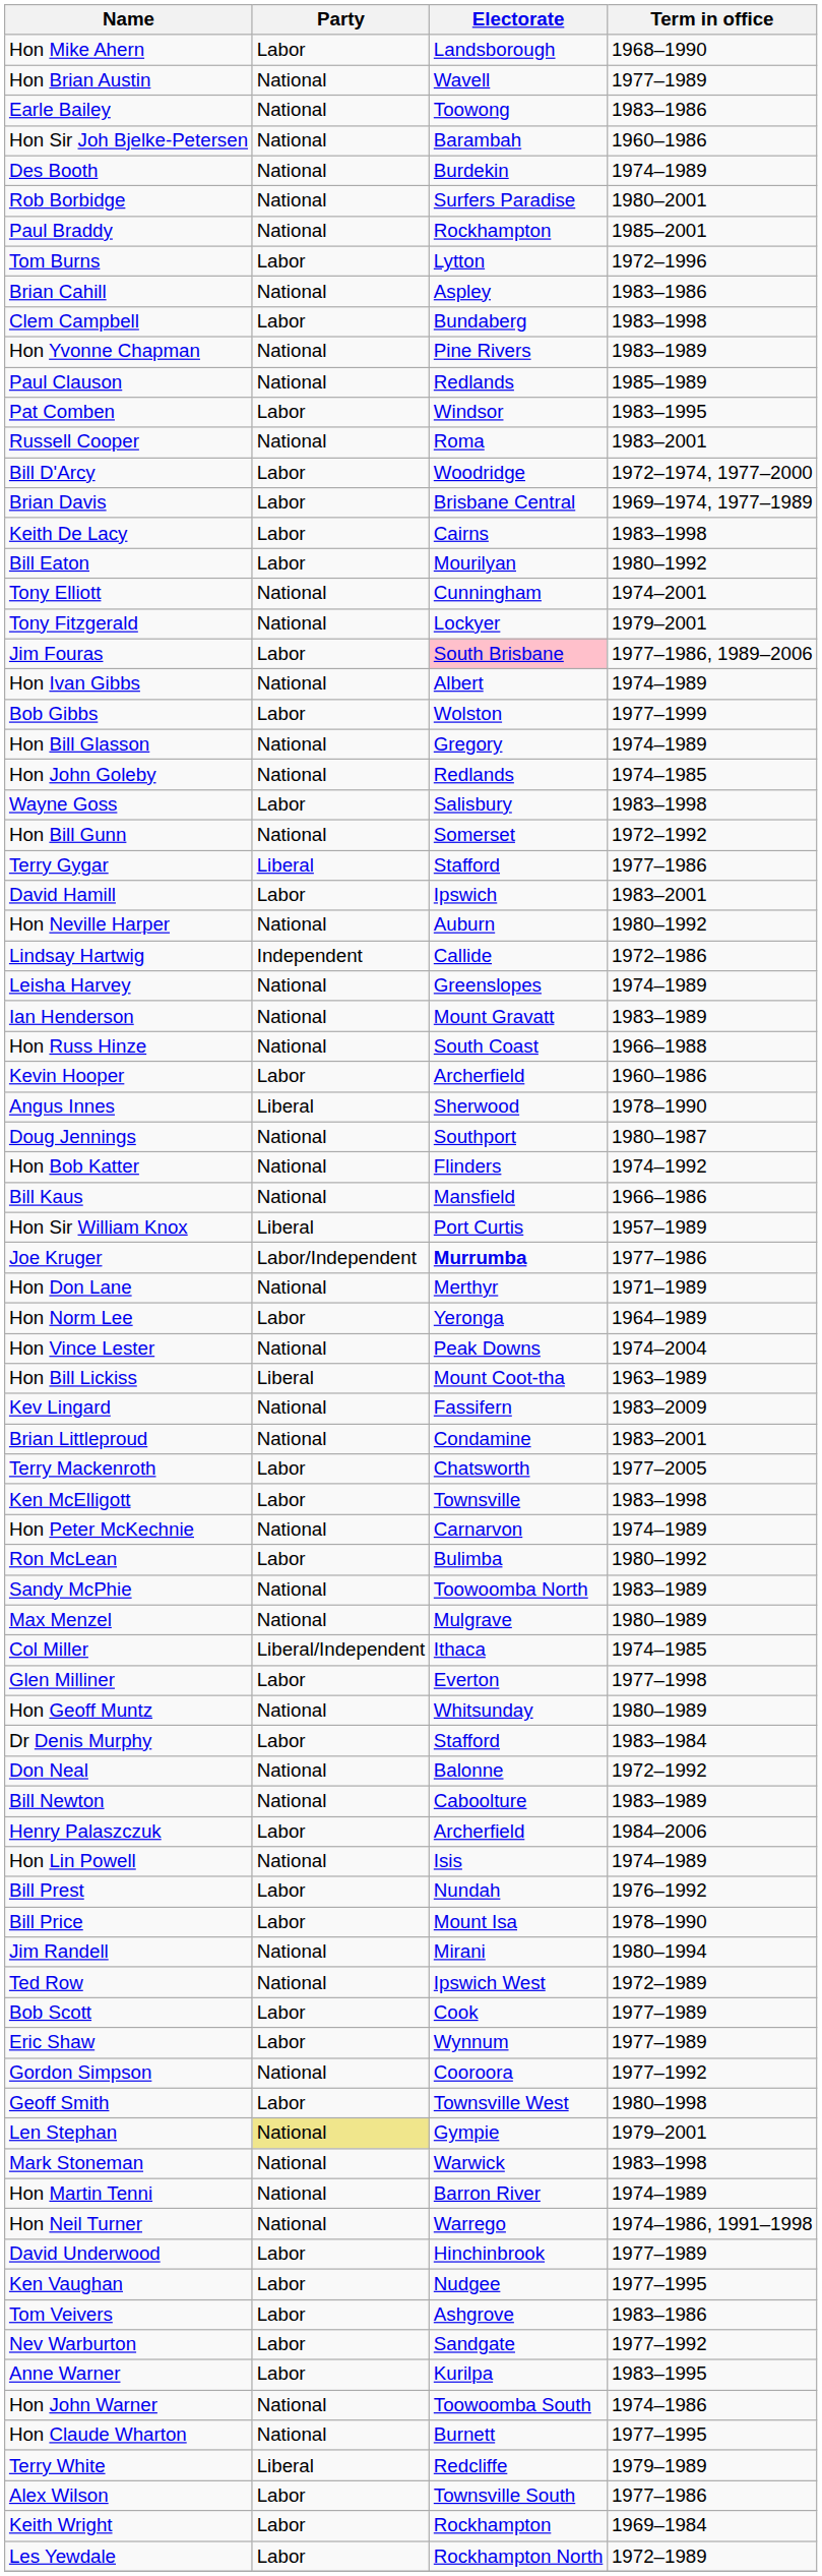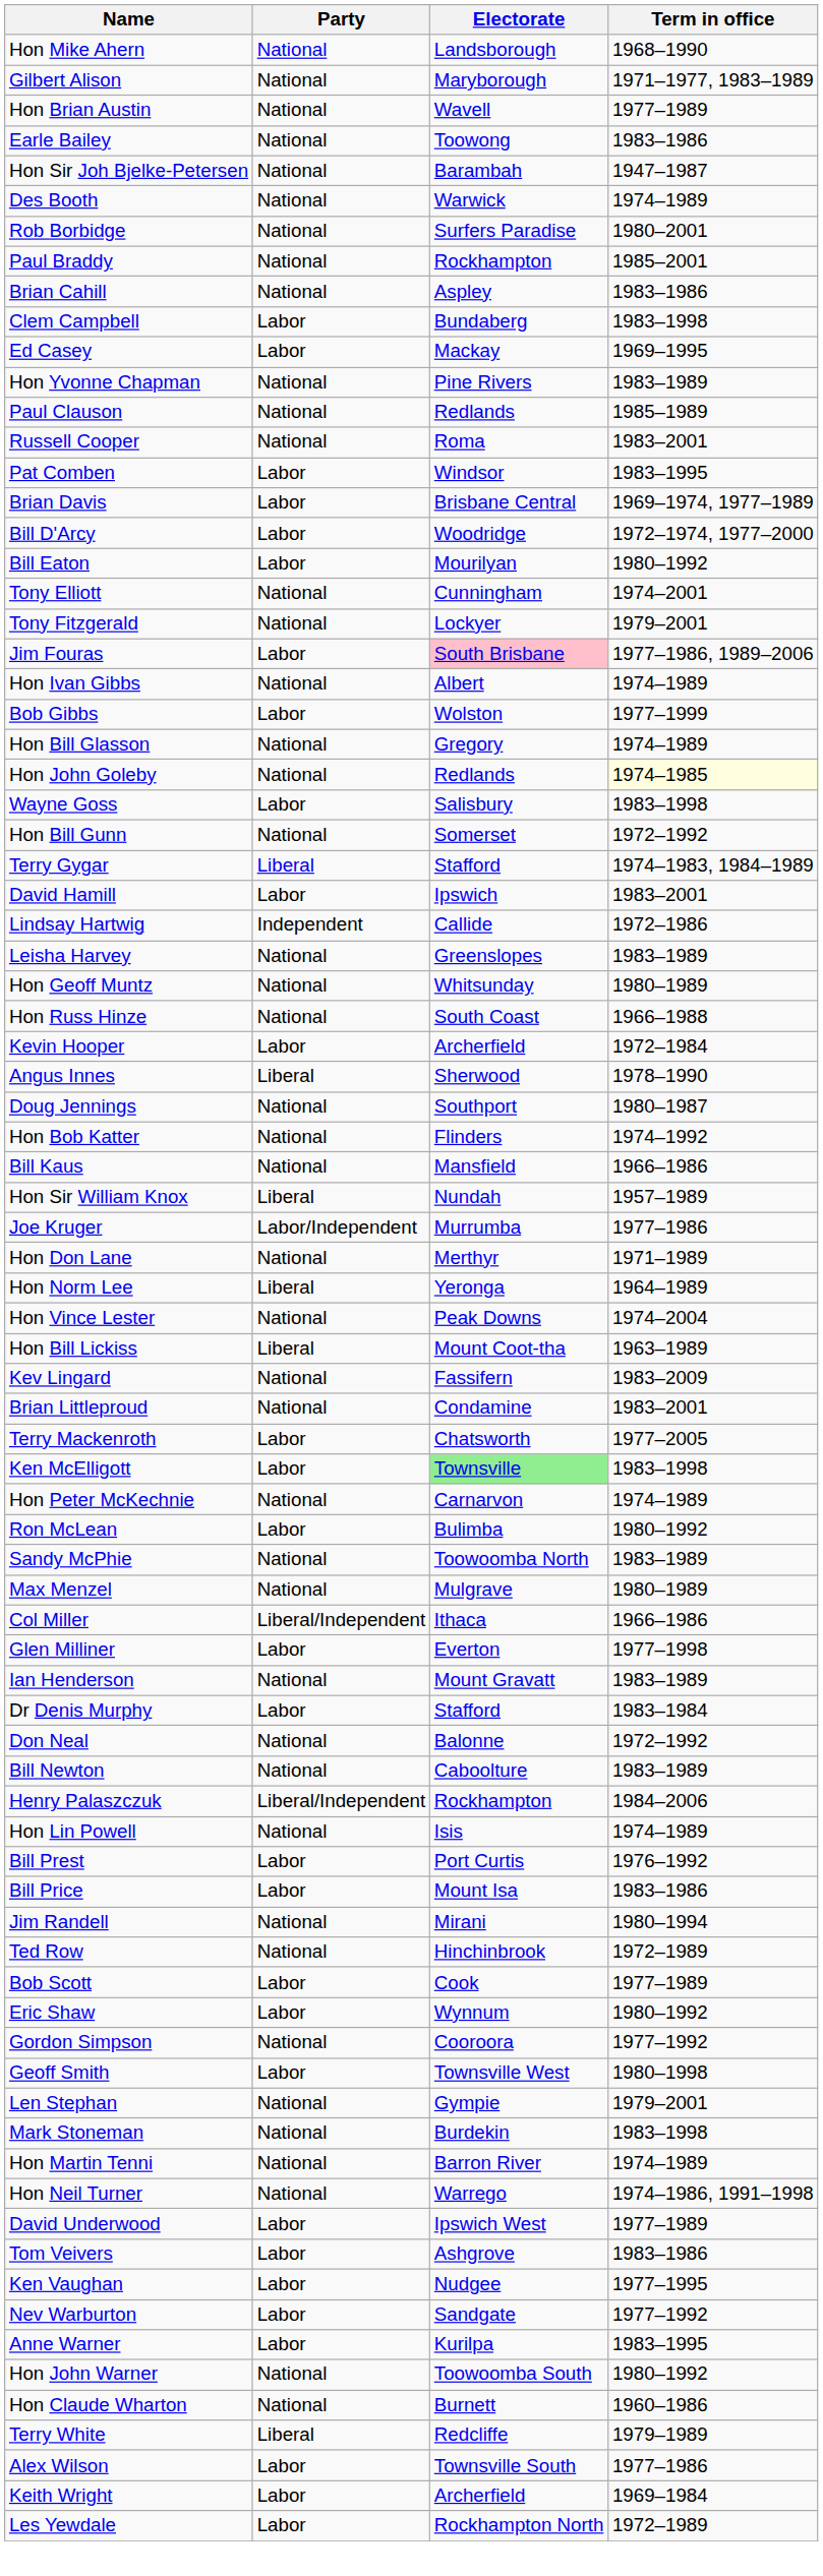 <table class="wikitable sortable">
 <tr>
 <th>Name</th>
 <th>Party</th>
 <th><a href='#'>Electorate</a></th>
 <th>Term in office</th>
 </tr>
 <tr>
 <td>Hon <a href='#'>Mike Ahern</a></td>
-<td>Labor</td>
+<td><a href='#'>National</a></td>
 <td><a href='#'>Landsborough</a></td>
 <td>1968–1990</td>
+</tr>
+<tr>
+<td><a href='#'>Gilbert Alison</a></td>
+<td>National</td>
+<td><a href='#'>Maryborough</a></td>
+<td>1971–1977, 1983–1989</td>
 </tr>
 <tr>
 <td>Hon <a href='#'>Brian Austin</a></td>
 <td>National</td>
 <td><a href='#'>Wavell</a></td>
 <td>1977–1989</td>
 </tr>
 <tr>
 <td><a href='#'>Earle Bailey</a></td>
 <td>National</td>
 <td><a href='#'>Toowong</a></td>
 <td>1983–1986</td>
 </tr>
 <tr>
 <td>Hon Sir <a href='#'>Joh Bjelke-Petersen</a></td>
 <td>National</td>
 <td><a href='#'>Barambah</a></td>
-<td>1960–1986</td>
+<td>1947–1987</td>
 </tr>
 <tr>
 <td><a href='#'>Des Booth</a></td>
 <td>National</td>
-<td><a href='#'>Burdekin</a></td>
+<td><a href='#'>Warwick</a></td>
 <td>1974–1989</td>
 </tr>
 <tr>
 <td><a href='#'>Rob Borbidge</a></td>
 <td>National</td>
 <td><a href='#'>Surfers Paradise</a></td>
 <td>1980–2001</td>
 </tr>
 <tr>
 <td><a href='#'>Paul Braddy</a> </td>
 <td>National</td>
 <td><a href='#'>Rockhampton</a></td>
 <td>1985–2001</td>
 </tr>
 <tr>
-<td><a href='#'>Tom Burns</a></td>
-<td>Labor</td>
-<td><a href='#'>Lytton</a></td>
-<td>1972–1996</td>
-</tr>
-<tr>
 <td><a href='#'>Brian Cahill</a></td>
 <td>National</td>
 <td><a href='#'>Aspley</a></td>
 <td>1983–1986</td>
 </tr>
 <tr>
 <td><a href='#'>Clem Campbell</a></td>
 <td>Labor</td>
 <td><a href='#'>Bundaberg</a></td>
 <td>1983–1998</td>
+</tr>
+<tr>
+<td><a href='#'>Ed Casey</a></td>
+<td>Labor</td>
+<td><a href='#'>Mackay</a></td>
+<td>1969–1995</td>
 </tr>
 <tr>
 <td>Hon <a href='#'>Yvonne Chapman</a></td>
 <td>National</td>
 <td><a href='#'>Pine Rivers</a></td>
 <td>1983–1989</td>
 </tr>
 <tr>
 <td><a href='#'>Paul Clauson</a> </td>
 <td>National</td>
 <td><a href='#'>Redlands</a></td>
 <td>1985–1989</td>
 </tr>
 <tr>
-<td><a href='#'>Pat Comben</a></td>
-<td>Labor</td>
-<td><a href='#'>Windsor</a></td>
-<td>1983–1995</td>
-</tr>
-<tr>
 <td><a href='#'>Russell Cooper</a></td>
 <td>National</td>
 <td><a href='#'>Roma</a></td>
 <td>1983–2001</td>
 </tr>
 <tr>
-<td><a href='#'>Bill D'Arcy</a></td>
+<td><a href='#'>Pat Comben</a></td>
 <td>Labor</td>
-<td><a href='#'>Woodridge</a></td>
-<td>1972–1974, 1977–2000</td>
+<td><a href='#'>Windsor</a></td>
+<td>1983–1995</td>
 </tr>
 <tr>
 <td><a href='#'>Brian Davis</a></td>
 <td>Labor</td>
 <td><a href='#'>Brisbane Central</a></td>
 <td>1969–1974, 1977–1989</td>
 </tr>
 <tr>
-<td><a href='#'>Keith De Lacy</a></td>
+<td><a href='#'>Bill D'Arcy</a></td>
 <td>Labor</td>
-<td><a href='#'>Cairns</a></td>
-<td>1983–1998</td>
+<td><a href='#'>Woodridge</a></td>
+<td>1972–1974, 1977–2000</td>
 </tr>
 <tr>
 <td><a href='#'>Bill Eaton</a></td>
 <td>Labor</td>
 <td><a href='#'>Mourilyan</a></td>
 <td>1980–1992</td>
 </tr>
 <tr>
 <td><a href='#'>Tony Elliott</a></td>
 <td>National</td>
 <td><a href='#'>Cunningham</a></td>
 <td>1974–2001</td>
 </tr>
 <tr>
 <td><a href='#'>Tony Fitzgerald</a></td>
 <td>National</td>
 <td><a href='#'>Lockyer</a></td>
 <td>1979–2001</td>
 </tr>
 <tr>
 <td><a href='#'>Jim Fouras</a></td>
 <td>Labor</td>
 <td style="background: pink;"><a href='#'>South Brisbane</a></td>
 <td>1977–1986, 1989–2006</td>
 </tr>
 <tr>
 <td>Hon <a href='#'>Ivan Gibbs</a></td>
 <td>National</td>
 <td><a href='#'>Albert</a></td>
 <td>1974–1989</td>
 </tr>
 <tr>
 <td><a href='#'>Bob Gibbs</a></td>
 <td>Labor</td>
 <td><a href='#'>Wolston</a></td>
 <td>1977–1999</td>
 </tr>
 <tr>
 <td>Hon <a href='#'>Bill Glasson</a></td>
 <td>National</td>
 <td><a href='#'>Gregory</a></td>
 <td>1974–1989</td>
 </tr>
 <tr>
 <td>Hon <a href='#'>John Goleby</a> </td>
 <td>National</td>
 <td><a href='#'>Redlands</a></td>
-<td>1974–1985</td>
+<td style="background: lightyellow;">1974–1985</td>
 </tr>
 <tr>
 <td><a href='#'>Wayne Goss</a></td>
 <td>Labor</td>
 <td><a href='#'>Salisbury</a></td>
 <td>1983–1998</td>
 </tr>
 <tr>
 <td>Hon <a href='#'>Bill Gunn</a></td>
 <td>National</td>
 <td><a href='#'>Somerset</a></td>
 <td>1972–1992</td>
 </tr>
 <tr>
 <td><a href='#'>Terry Gygar</a></td>
 <td><a href='#'>Liberal</a></td>
 <td><a href='#'>Stafford</a></td>
-<td>1977–1986</td>
+<td>1974–1983, 1984–1989</td>
 </tr>
 <tr>
 <td><a href='#'>David Hamill</a></td>
 <td>Labor</td>
 <td><a href='#'>Ipswich</a></td>
 <td>1983–2001</td>
-</tr>
-<tr>
-<td>Hon <a href='#'>Neville Harper</a></td>
-<td>National</td>
-<td><a href='#'>Auburn</a></td>
-<td>1980–1992</td>
 </tr>
 <tr>
 <td><a href='#'>Lindsay Hartwig</a></td>
 <td>Independent</td>
 <td><a href='#'>Callide</a></td>
 <td>1972–1986</td>
 </tr>
 <tr>
 <td><a href='#'>Leisha Harvey</a></td>
 <td>National</td>
 <td><a href='#'>Greenslopes</a></td>
-<td>1974–1989</td>
+<td>1983–1989</td>
 </tr>
 <tr>
-<td><a href='#'>Ian Henderson</a></td>
+<td>Hon <a href='#'>Geoff Muntz</a></td>
 <td>National</td>
-<td><a href='#'>Mount Gravatt</a></td>
-<td>1983–1989</td>
+<td><a href='#'>Whitsunday</a></td>
+<td>1980–1989</td>
 </tr>
 <tr>
 <td>Hon <a href='#'>Russ Hinze</a></td>
 <td>National</td>
 <td><a href='#'>South Coast</a></td>
 <td>1966–1988</td>
 </tr>
 <tr>
 <td><a href='#'>Kevin Hooper</a> </td>
 <td>Labor</td>
 <td><a href='#'>Archerfield</a></td>
-<td>1960–1986</td>
+<td>1972–1984</td>
 </tr>
 <tr>
 <td><a href='#'>Angus Innes</a></td>
 <td>Liberal</td>
 <td><a href='#'>Sherwood</a></td>
 <td>1978–1990</td>
 </tr>
 <tr>
 <td><a href='#'>Doug Jennings</a></td>
 <td>National</td>
 <td><a href='#'>Southport</a></td>
 <td>1980–1987</td>
 </tr>
 <tr>
 <td>Hon <a href='#'>Bob Katter</a></td>
 <td>National</td>
 <td><a href='#'>Flinders</a></td>
 <td>1974–1992</td>
 </tr>
 <tr>
 <td><a href='#'>Bill Kaus</a></td>
 <td>National</td>
 <td><a href='#'>Mansfield</a></td>
 <td>1966–1986</td>
 </tr>
 <tr>
 <td>Hon Sir <a href='#'>William Knox</a></td>
 <td>Liberal</td>
-<td><a href='#'>Port Curtis</a></td>
+<td><a href='#'>Nundah</a></td>
 <td>1957–1989</td>
 </tr>
 <tr>
 <td><a href='#'>Joe Kruger</a></td>
 <td>Labor/Independent</td>
-<td><strong><a href='#'>Murrumba</a></strong></td>
+<td><a href='#'>Murrumba</a></td>
 <td>1977–1986</td>
 </tr>
 <tr>
 <td>Hon <a href='#'>Don Lane</a></td>
 <td>National</td>
 <td><a href='#'>Merthyr</a></td>
 <td>1971–1989</td>
 </tr>
 <tr>
 <td>Hon <a href='#'>Norm Lee</a></td>
-<td>Labor</td>
+<td>Liberal</td>
 <td><a href='#'>Yeronga</a></td>
 <td>1964–1989</td>
 </tr>
 <tr>
 <td>Hon <a href='#'>Vince Lester</a></td>
 <td>National</td>
 <td><a href='#'>Peak Downs</a></td>
 <td>1974–2004</td>
 </tr>
 <tr>
 <td>Hon <a href='#'>Bill Lickiss</a></td>
 <td>Liberal</td>
 <td><a href='#'>Mount Coot-tha</a></td>
 <td>1963–1989</td>
 </tr>
 <tr>
 <td><a href='#'>Kev Lingard</a></td>
 <td>National</td>
 <td><a href='#'>Fassifern</a></td>
 <td>1983–2009</td>
 </tr>
 <tr>
 <td><a href='#'>Brian Littleproud</a></td>
 <td>National</td>
 <td><a href='#'>Condamine</a></td>
 <td>1983–2001</td>
 </tr>
 <tr>
 <td><a href='#'>Terry Mackenroth</a></td>
 <td>Labor</td>
 <td><a href='#'>Chatsworth</a></td>
 <td>1977–2005</td>
 </tr>
 <tr>
 <td><a href='#'>Ken McElligott</a></td>
 <td>Labor</td>
-<td><a href='#'>Townsville</a></td>
+<td style="background: lightgreen;"><a href='#'>Townsville</a></td>
 <td>1983–1998</td>
 </tr>
 <tr>
 <td>Hon <a href='#'>Peter McKechnie</a></td>
 <td>National</td>
 <td><a href='#'>Carnarvon</a></td>
 <td>1974–1989</td>
 </tr>
 <tr>
 <td><a href='#'>Ron McLean</a></td>
 <td>Labor</td>
 <td><a href='#'>Bulimba</a></td>
 <td>1980–1992</td>
 </tr>
 <tr>
 <td><a href='#'>Sandy McPhie</a></td>
 <td>National</td>
 <td><a href='#'>Toowoomba North</a></td>
 <td>1983–1989</td>
 </tr>
 <tr>
 <td><a href='#'>Max Menzel</a></td>
 <td>National</td>
 <td><a href='#'>Mulgrave</a></td>
 <td>1980–1989</td>
 </tr>
 <tr>
 <td><a href='#'>Col Miller</a></td>
 <td>Liberal/Independent</td>
 <td><a href='#'>Ithaca</a></td>
-<td>1974–1985</td>
+<td>1966–1986</td>
 </tr>
 <tr>
 <td><a href='#'>Glen Milliner</a></td>
 <td>Labor</td>
 <td><a href='#'>Everton</a></td>
 <td>1977–1998</td>
 </tr>
 <tr>
-<td>Hon <a href='#'>Geoff Muntz</a></td>
+<td><a href='#'>Ian Henderson</a></td>
 <td>National</td>
-<td><a href='#'>Whitsunday</a></td>
-<td>1980–1989</td>
+<td><a href='#'>Mount Gravatt</a></td>
+<td>1983–1989</td>
 </tr>
 <tr>
 <td>Dr <a href='#'>Denis Murphy</a></td>
 <td>Labor</td>
 <td><a href='#'>Stafford</a></td>
 <td>1983–1984</td>
 </tr>
 <tr>
 <td><a href='#'>Don Neal</a></td>
 <td>National</td>
 <td><a href='#'>Balonne</a></td>
 <td>1972–1992</td>
 </tr>
 <tr>
 <td><a href='#'>Bill Newton</a></td>
 <td>National</td>
 <td><a href='#'>Caboolture</a></td>
 <td>1983–1989</td>
 </tr>
 <tr>
 <td><a href='#'>Henry Palaszczuk</a> </td>
-<td>Labor</td>
-<td><a href='#'>Archerfield</a></td>
+<td>Liberal/Independent</td>
+<td><a href='#'>Rockhampton</a></td>
 <td>1984–2006</td>
 </tr>
 <tr>
 <td>Hon <a href='#'>Lin Powell</a></td>
 <td>National</td>
 <td><a href='#'>Isis</a></td>
 <td>1974–1989</td>
 </tr>
 <tr>
 <td><a href='#'>Bill Prest</a></td>
 <td>Labor</td>
-<td><a href='#'>Nundah</a></td>
+<td><a href='#'>Port Curtis</a></td>
 <td>1976–1992</td>
 </tr>
 <tr>
 <td><a href='#'>Bill Price</a></td>
 <td>Labor</td>
 <td><a href='#'>Mount Isa</a></td>
-<td>1978–1990</td>
+<td>1983–1986</td>
 </tr>
 <tr>
 <td><a href='#'>Jim Randell</a></td>
 <td>National</td>
 <td><a href='#'>Mirani</a></td>
 <td>1980–1994</td>
 </tr>
 <tr>
 <td><a href='#'>Ted Row</a></td>
 <td>National</td>
-<td><a href='#'>Ipswich West</a></td>
+<td><a href='#'>Hinchinbrook</a></td>
 <td>1972–1989</td>
 </tr>
 <tr>
 <td><a href='#'>Bob Scott</a></td>
 <td>Labor</td>
 <td><a href='#'>Cook</a></td>
 <td>1977–1989</td>
 </tr>
 <tr>
 <td><a href='#'>Eric Shaw</a></td>
 <td>Labor</td>
 <td><a href='#'>Wynnum</a></td>
-<td>1977–1989</td>
+<td>1980–1992</td>
 </tr>
 <tr>
 <td><a href='#'>Gordon Simpson</a></td>
 <td>National</td>
 <td><a href='#'>Cooroora</a></td>
 <td>1977–1992</td>
 </tr>
 <tr>
 <td><a href='#'>Geoff Smith</a></td>
 <td>Labor</td>
 <td><a href='#'>Townsville West</a></td>
 <td>1980–1998</td>
 </tr>
 <tr>
 <td><a href='#'>Len Stephan</a></td>
-<td style="background: khaki;">National</td>
+<td>National</td>
 <td><a href='#'>Gympie</a></td>
 <td>1979–2001</td>
 </tr>
 <tr>
 <td><a href='#'>Mark Stoneman</a></td>
 <td>National</td>
-<td><a href='#'>Warwick</a></td>
+<td><a href='#'>Burdekin</a></td>
 <td>1983–1998</td>
 </tr>
 <tr>
 <td>Hon <a href='#'>Martin Tenni</a></td>
 <td>National</td>
 <td><a href='#'>Barron River</a></td>
 <td>1974–1989</td>
 </tr>
 <tr>
 <td>Hon <a href='#'>Neil Turner</a></td>
 <td>National</td>
 <td><a href='#'>Warrego</a></td>
 <td>1974–1986, 1991–1998</td>
 </tr>
 <tr>
 <td><a href='#'>David Underwood</a></td>
 <td>Labor</td>
-<td><a href='#'>Hinchinbrook</a></td>
+<td><a href='#'>Ipswich West</a></td>
 <td>1977–1989</td>
+</tr>
+<tr>
+<td><a href='#'>Tom Veivers</a></td>
+<td>Labor</td>
+<td><a href='#'>Ashgrove</a></td>
+<td>1983–1986</td>
 </tr>
 <tr>
 <td><a href='#'>Ken Vaughan</a></td>
 <td>Labor</td>
 <td><a href='#'>Nudgee</a></td>
 <td>1977–1995</td>
-</tr>
-<tr>
-<td><a href='#'>Tom Veivers</a></td>
-<td>Labor</td>
-<td><a href='#'>Ashgrove</a></td>
-<td>1983–1986</td>
 </tr>
 <tr>
 <td><a href='#'>Nev Warburton</a></td>
 <td>Labor</td>
 <td><a href='#'>Sandgate</a></td>
 <td>1977–1992</td>
 </tr>
 <tr>
 <td><a href='#'>Anne Warner</a></td>
 <td>Labor</td>
 <td><a href='#'>Kurilpa</a></td>
 <td>1983–1995</td>
 </tr>
 <tr>
 <td>Hon <a href='#'>John Warner</a></td>
 <td>National</td>
 <td><a href='#'>Toowoomba South</a></td>
-<td>1974–1986</td>
+<td>1980–1992</td>
 </tr>
 <tr>
 <td>Hon <a href='#'>Claude Wharton</a></td>
 <td>National</td>
 <td><a href='#'>Burnett</a></td>
-<td>1977–1995</td>
+<td>1960–1986</td>
 </tr>
 <tr>
 <td><a href='#'>Terry White</a></td>
 <td>Liberal</td>
 <td><a href='#'>Redcliffe</a></td>
 <td>1979–1989</td>
 </tr>
 <tr>
 <td><a href='#'>Alex Wilson</a></td>
 <td>Labor</td>
 <td><a href='#'>Townsville South</a></td>
 <td>1977–1986</td>
 </tr>
 <tr>
 <td><a href='#'>Keith Wright</a> </td>
 <td>Labor</td>
-<td><a href='#'>Rockhampton</a></td>
+<td><a href='#'>Archerfield</a></td>
 <td>1969–1984</td>
 </tr>
 <tr>
 <td><a href='#'>Les Yewdale</a></td>
 <td>Labor</td>
 <td><a href='#'>Rockhampton North</a></td>
 <td>1972–1989</td>
 </tr>
 <tr>
 </tr>
 </table>
